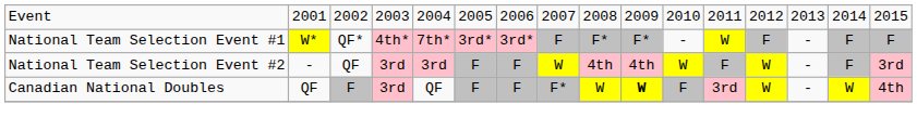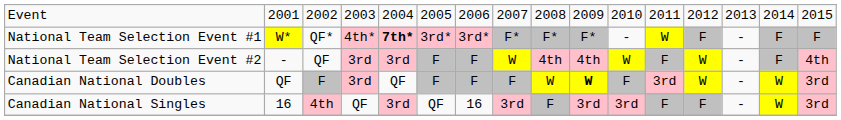 <table class="wikitable" style="font-size:90%;" align=center>
 <tr>
 <td>Event</td>
 <td>2001</td>
 <td>2002</td>
 <td>2003</td>
 <td>2004</td>
 <td>2005</td>
 <td>2006</td>
 <td>2007</td>
 <td>2008</td>
 <td>2009</td>
 <td>2010</td>
 <td>2011</td>
 <td>2012</td>
 <td>2013</td>
 <td>2014</td>
 <td>2015</td>
 </tr>
 <tr>
 <td align="left">National Team Selection Event #1</td>
 <td bgcolor=yellow align=center>W*</td>
 <td align=center>QF*</td>
 <td bgcolor=pink align=center>4th*</td>
-<td bgcolor=pink align=center>7th*</td>
+<td bgcolor=pink align=center><strong>7th*</strong></td>
 <td bgcolor=pink align=center>3rd*</td>
 <td bgcolor=pink align=center>3rd*</td>
-<td bgcolor=silver align=center>F</td>
+<td bgcolor=silver align=center>F*</td>
 <td bgcolor=silver align=center>F*</td>
 <td bgcolor=silver align=center>F*</td>
 <td align=center>-</td>
 <td bgcolor=yellow align=center>W</td>
 <td bgcolor=silver align=center>F</td>
 <td align=center>-</td>
 <td bgcolor=silver align=center>F</td>
 <td bgcolor=silver align=center>F</td>
 </tr>
 <tr>
 <td align="left">National Team Selection Event #2</td>
 <td align=center>-</td>
 <td align=center>QF</td>
 <td bgcolor=pink align=center>3rd</td>
 <td bgcolor=pink align=center>3rd</td>
 <td bgcolor=silver align=center>F</td>
 <td bgcolor=silver align=center>F</td>
 <td bgcolor=yellow align=center>W</td>
 <td bgcolor=pink align=center>4th</td>
 <td bgcolor=pink align=center>4th</td>
 <td bgcolor=yellow align=center>W</td>
 <td bgcolor=silver align=center>F</td>
 <td bgcolor=yellow align=center>W</td>
 <td align=center>-</td>
 <td bgcolor=silver align=center>F</td>
-<td bgcolor=pink align=center>3rd</td>
+<td bgcolor=pink align=center>4th</td>
 </tr>
 <tr>
 <td align="left">Canadian National Doubles</td>
 <td align=center>QF</td>
 <td bgcolor=silver align=center>F</td>
 <td bgcolor=pink align=center>3rd</td>
 <td align=center>QF</td>
 <td bgcolor=silver align=center>F</td>
 <td bgcolor=silver align=center>F</td>
-<td bgcolor=silver align=center>F*</td>
+<td bgcolor=silver align=center>F</td>
 <td bgcolor=yellow align=center>W</td>
 <td bgcolor=yellow align=center><strong>W</strong></td>
 <td bgcolor=silver align=center>F</td>
 <td bgcolor=pink align=center>3rd</td>
 <td bgcolor=yellow align=center>W</td>
 <td align=center>-</td>
 <td bgcolor=yellow align=center>W</td>
+<td bgcolor=pink align=center>3rd</td>
+</tr>
+<tr>
+<td align="left">Canadian National Singles</td>
+<td align=center>16</td>
 <td bgcolor=pink align=center>4th</td>
+<td align=center>QF</td>
+<td bgcolor=pink align=center>3rd</td>
+<td align=center>QF</td>
+<td align=center>16</td>
+<td bgcolor=pink align=center>3rd</td>
+<td bgcolor=silver align=center>F</td>
+<td bgcolor=pink align=center>3rd</td>
+<td bgcolor=pink align=center>3rd</td>
+<td bgcolor=silver align=center>F</td>
+<td bgcolor=silver align=center>F</td>
+<td align=center>-</td>
+<td bgcolor=yellow align=center>W</td>
+<td bgcolor=pink align=center>3rd</td>
 </tr>
 <tr>
 </tr>
 </table>
